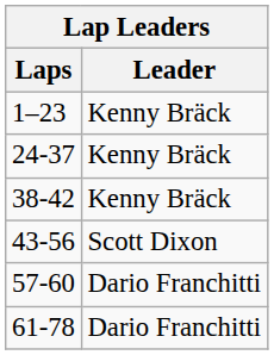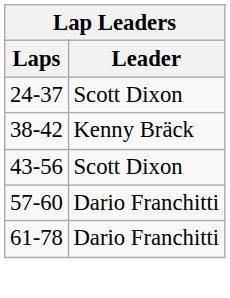 <table class="wikitable">
 <tr>
 <th colspan=2>Lap Leaders</th>
 </tr>
 <tr>
 <th>Laps</th>
 <th>Leader</th>
 </tr>
 <tr>
-<td>1–23</td>
-<td>Kenny Bräck</td>
-</tr>
-<tr>
 <td>24-37</td>
-<td>Kenny Bräck</td>
+<td>Scott Dixon</td>
 </tr>
 <tr>
 <td>38-42</td>
 <td>Kenny Bräck</td>
 </tr>
 <tr>
 <td>43-56</td>
 <td>Scott Dixon</td>
 </tr>
 <tr>
 <td>57-60</td>
 <td>Dario Franchitti</td>
 </tr>
 <tr>
 <td>61-78</td>
 <td>Dario Franchitti</td>
 </tr>
 </table>
